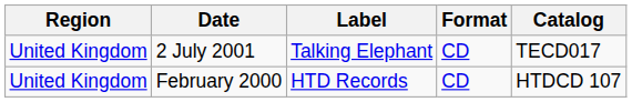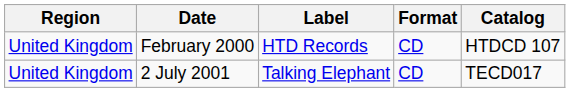 <table class="wikitable">
 <tr>
 <th>Region</th>
 <th>Date</th>
 <th>Label</th>
 <th>Format</th>
 <th>Catalog</th>
 </tr>
 <tr>
+<td rowspan="1"><a href='#'>United Kingdom</a></td>
+<td rowspan="1">February 2000</td>
+<td rowspan="1"><a href='#'>HTD Records</a></td>
+<td><a href='#'>CD</a></td>
+<td>HTDCD 107</td>
+</tr>
+<tr>
 <td><a href='#'>United Kingdom</a></td>
 <td>2 July 2001</td>
 <td><a href='#'>Talking Elephant</a></td>
 <td><a href='#'>CD</a></td>
 <td>TECD017</td>
 </tr>
-<tr>
-<td rowspan="1"><a href='#'>United Kingdom</a></td>
-<td rowspan="1">February 2000</td>
-<td rowspan="1"><a href='#'>HTD Records</a></td>
-<td><a href='#'>CD</a></td>
-<td>HTDCD 107</td>
-</tr>
 </table>
